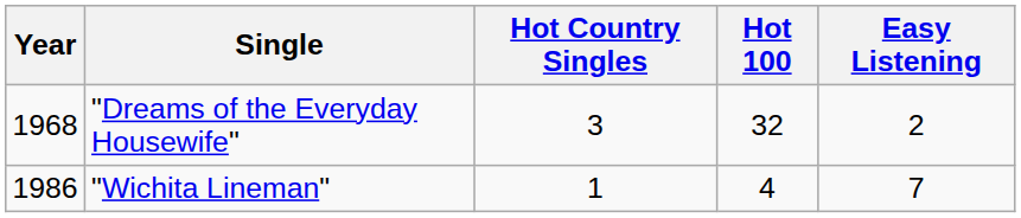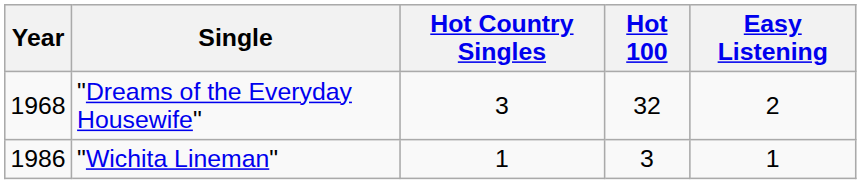 <table border=1 cellspacing=0 cellpadding=2 width="550px" class="wikitable">
 <tr>
 <th align="left">Year</th>
 <th align="left">Single</th>
 <th align="left"><a href='#'>Hot Country Singles</a></th>
 <th align="left"><a href='#'>Hot 100</a></th>
 <th align="left"><a href='#'>Easy Listening</a></th>
 </tr>
 <tr>
 <td align="center">1968</td>
 <td align="left">"<a href='#'>Dreams of the Everyday Housewife</a>"</td>
 <td align="center">3</td>
 <td align="center">32</td>
 <td align="center">2</td>
 </tr>
 <tr>
 <td align="center">1986</td>
 <td align="left">"<a href='#'>Wichita Lineman</a>"</td>
 <td align="center">1</td>
-<td align="center">4</td>
-<td align="center">7</td>
+<td align="center">3</td>
+<td align="center">1</td>
 </tr>
 </table>
